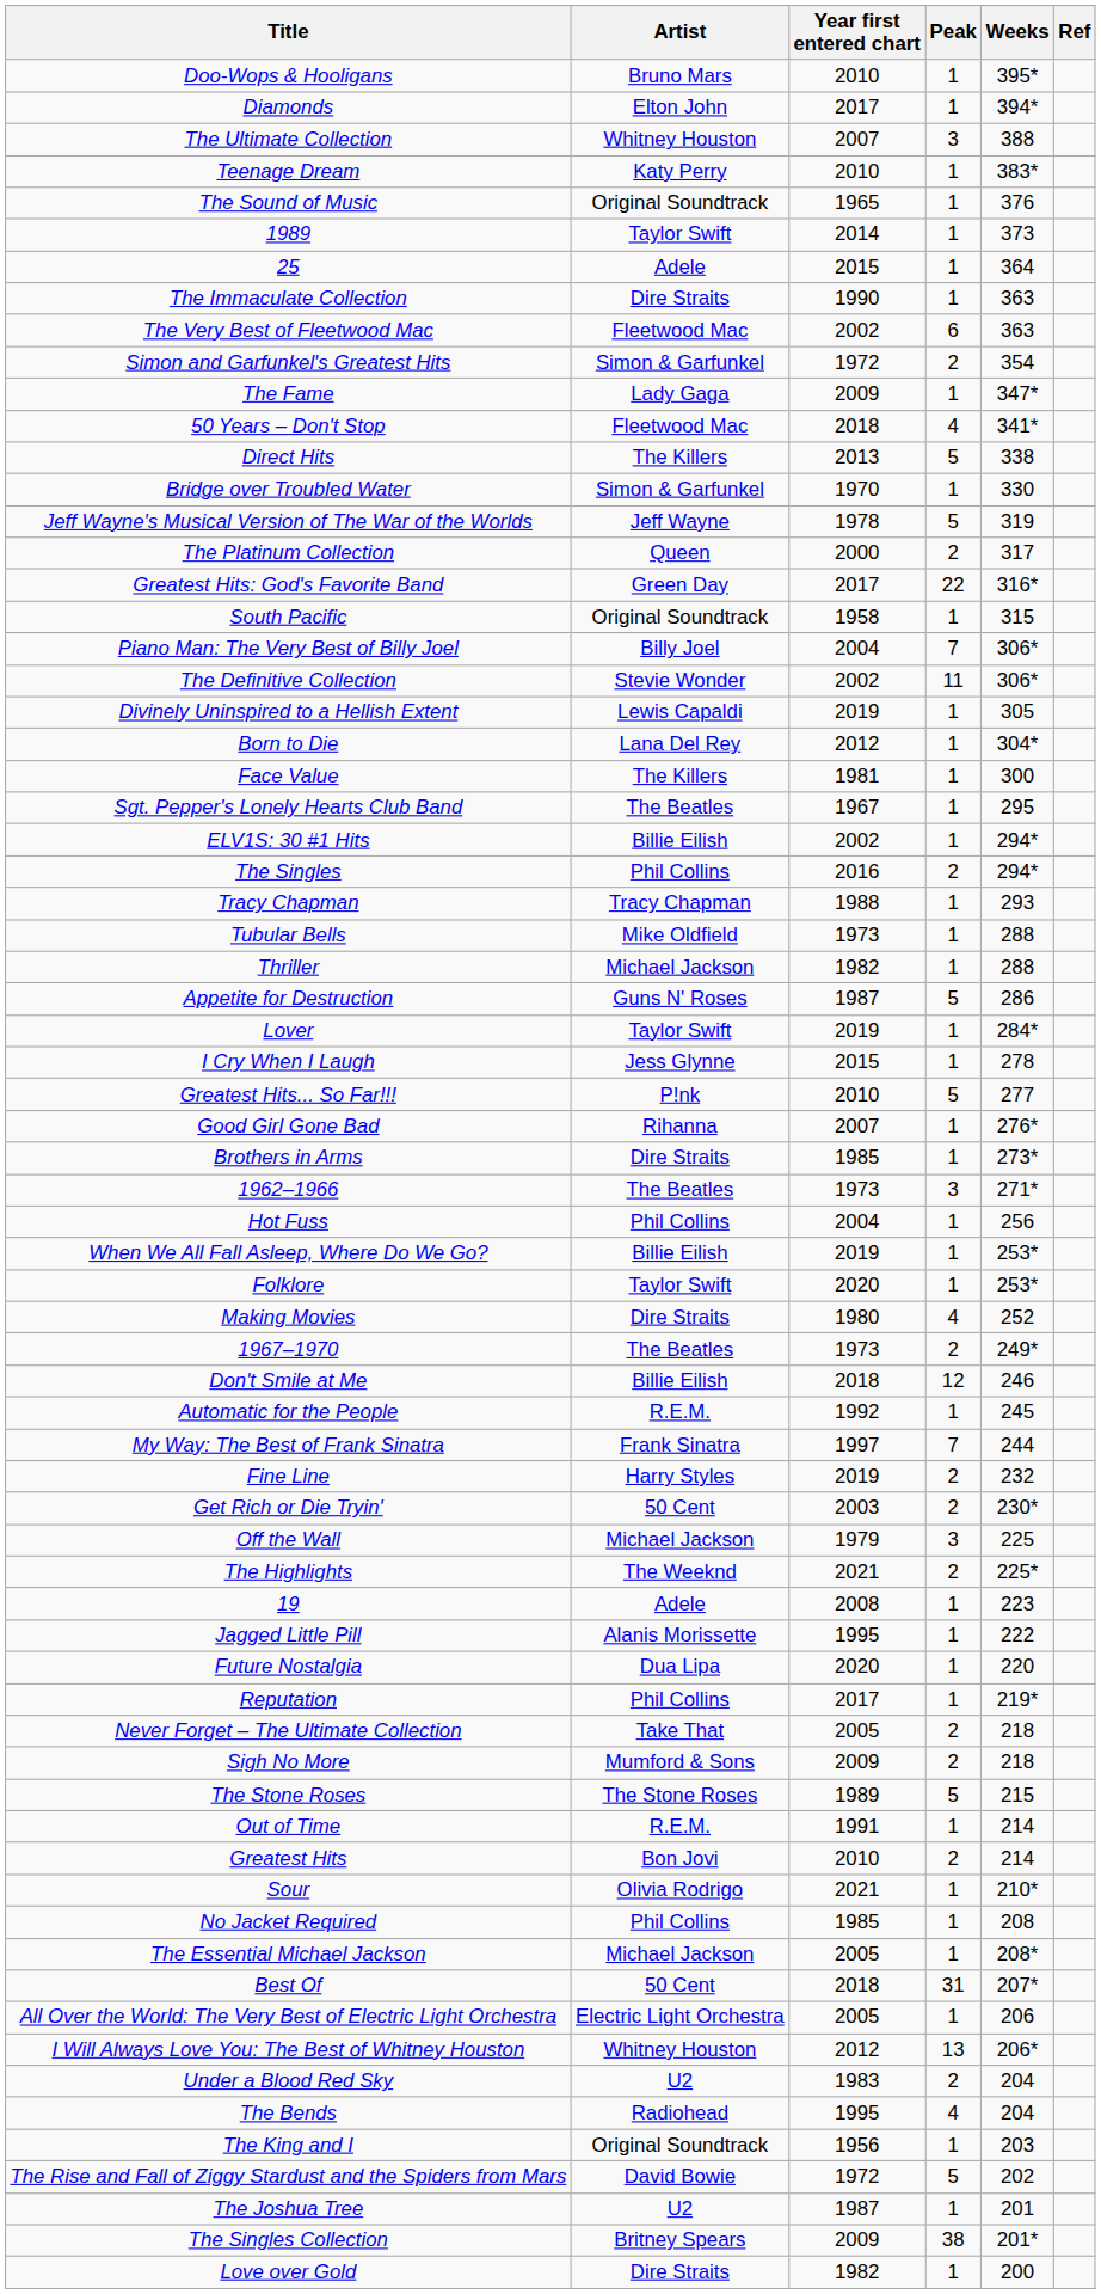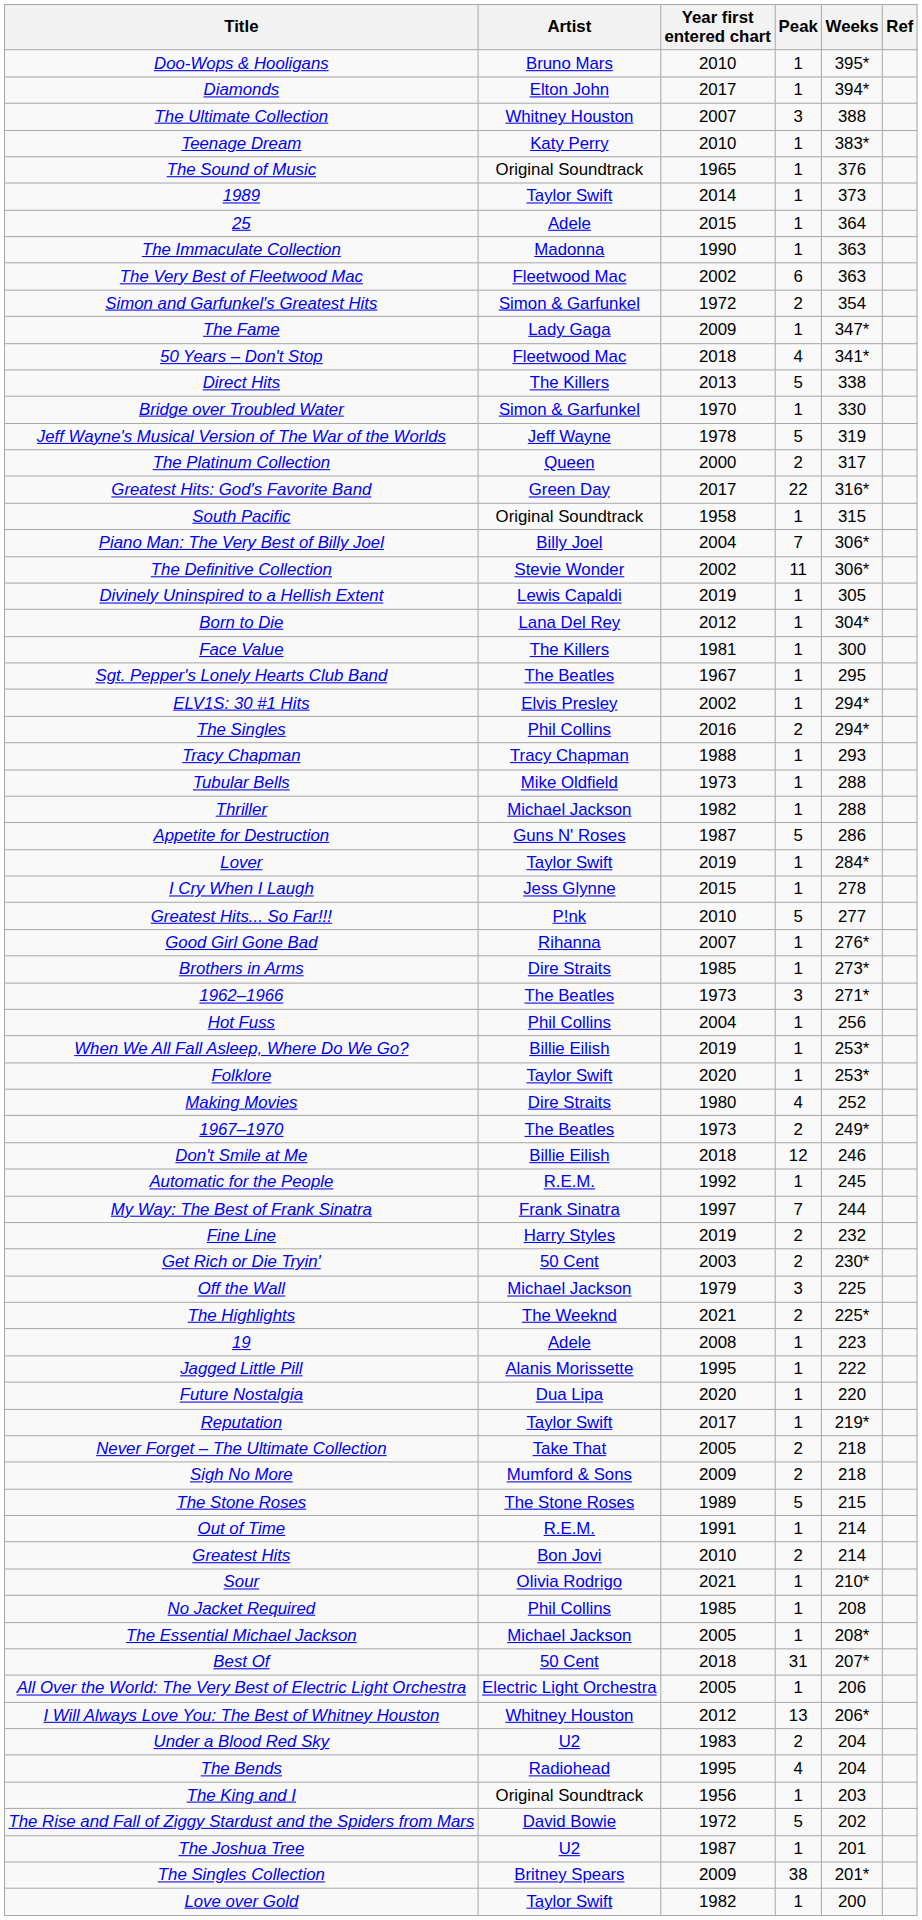 <table class="wikitable sortable" style="text-align:center;">
 <tr>
 <th scope="col">Title</th>
 <th scope="col">Artist</th>
 <th scope="col">Year first<br>entered chart</th>
 <th scope="col">Peak</th>
 <th scope="col">Weeks</th>
 <th scope="col">Ref</th>
 </tr>
 <tr>
 <td><em><a href='#'>Doo-Wops & Hooligans</a></em></td>
 <td><a href='#'>Bruno Mars</a></td>
 <td>2010</td>
 <td>1</td>
 <td>395*</td>
 <td></td>
 </tr>
 <tr>
 <td><em><a href='#'>Diamonds</a></em></td>
 <td><a href='#'>Elton John</a></td>
 <td>2017</td>
 <td>1</td>
 <td>394*</td>
 <td> </td>
 </tr>
 <tr>
 <td><em><a href='#'>The Ultimate Collection</a></em></td>
 <td><a href='#'>Whitney Houston</a></td>
 <td>2007</td>
 <td>3</td>
 <td>388</td>
 <td> </td>
 </tr>
 <tr>
 <td><em><a href='#'>Teenage Dream</a></em></td>
 <td><a href='#'>Katy Perry</a></td>
 <td>2010</td>
 <td>1</td>
 <td>383*</td>
 <td></td>
 </tr>
 <tr>
 <td><em><a href='#'>The Sound of Music</a></em></td>
 <td>Original Soundtrack</td>
 <td>1965</td>
 <td>1</td>
 <td>376</td>
 <td></td>
 </tr>
 <tr>
 <td><em><a href='#'>1989</a></em></td>
 <td><a href='#'>Taylor Swift</a></td>
 <td>2014</td>
 <td>1</td>
 <td>373</td>
 <td></td>
 </tr>
 <tr>
 <td><em><a href='#'>25</a></em></td>
 <td><a href='#'>Adele</a></td>
 <td>2015</td>
 <td>1</td>
 <td>364</td>
 <td></td>
 </tr>
 <tr>
 <td><em><a href='#'>The Immaculate Collection</a></em></td>
-<td><a href='#'>Dire Straits</a></td>
+<td><a href='#'>Madonna</a></td>
 <td>1990</td>
 <td>1</td>
 <td>363</td>
 <td></td>
 </tr>
 <tr>
 <td><em><a href='#'>The Very Best of Fleetwood Mac</a></em></td>
 <td><a href='#'>Fleetwood Mac</a></td>
 <td>2002</td>
 <td>6</td>
 <td>363</td>
 <td></td>
 </tr>
 <tr>
 <td><em><a href='#'>Simon and Garfunkel's Greatest Hits</a></em></td>
 <td><a href='#'>Simon & Garfunkel</a></td>
 <td>1972</td>
 <td>2</td>
 <td>354</td>
 <td></td>
 </tr>
 <tr>
 <td><em><a href='#'>The Fame</a></em></td>
 <td><a href='#'>Lady Gaga</a></td>
 <td>2009</td>
 <td>1</td>
 <td>347*</td>
 <td></td>
 </tr>
 <tr>
 <td><em><a href='#'>50 Years – Don't Stop</a></em></td>
 <td><a href='#'>Fleetwood Mac</a></td>
 <td>2018</td>
 <td>4</td>
 <td>341*</td>
 <td></td>
 </tr>
 <tr>
 <td><em><a href='#'>Direct Hits</a></em></td>
 <td><a href='#'>The Killers</a></td>
 <td>2013</td>
 <td>5</td>
 <td>338</td>
 <td></td>
 </tr>
 <tr>
 <td><em><a href='#'>Bridge over Troubled Water</a></em></td>
 <td><a href='#'>Simon & Garfunkel</a></td>
 <td>1970</td>
 <td>1</td>
 <td>330</td>
 <td></td>
 </tr>
 <tr>
 <td><em><a href='#'>Jeff Wayne's Musical Version of The War of the Worlds</a></em></td>
 <td><a href='#'>Jeff Wayne</a></td>
 <td>1978</td>
 <td>5</td>
 <td>319</td>
 <td></td>
 </tr>
 <tr>
 <td><em><a href='#'>The Platinum Collection</a></em></td>
 <td><a href='#'>Queen</a></td>
 <td>2000</td>
 <td>2</td>
 <td>317</td>
 <td></td>
 </tr>
 <tr>
 <td><em><a href='#'>Greatest Hits: God's Favorite Band</a></em></td>
 <td><a href='#'>Green Day</a></td>
 <td>2017</td>
 <td>22</td>
 <td>316*</td>
 <td></td>
 </tr>
 <tr>
 <td><em><a href='#'>South Pacific</a></em></td>
 <td>Original Soundtrack</td>
 <td>1958</td>
 <td>1</td>
 <td>315</td>
 <td></td>
 </tr>
 <tr>
 <td><em><a href='#'>Piano Man: The Very Best of Billy Joel</a></em></td>
 <td><a href='#'>Billy Joel</a></td>
 <td>2004</td>
 <td>7</td>
 <td>306*</td>
 <td></td>
 </tr>
 <tr>
 <td><em><a href='#'>The Definitive Collection</a></em></td>
 <td><a href='#'>Stevie Wonder</a></td>
 <td>2002</td>
 <td>11</td>
 <td>306*</td>
 <td></td>
 </tr>
 <tr>
 <td><em><a href='#'>Divinely Uninspired to a Hellish Extent</a></em></td>
 <td><a href='#'>Lewis Capaldi</a></td>
 <td>2019</td>
 <td>1</td>
 <td>305</td>
 <td></td>
 </tr>
 <tr>
 <td><em><a href='#'>Born to Die</a></em></td>
 <td><a href='#'>Lana Del Rey</a></td>
 <td>2012</td>
 <td>1</td>
 <td>304*</td>
 <td></td>
 </tr>
 <tr>
 <td><em><a href='#'>Face Value</a></em></td>
 <td><a href='#'>The Killers</a></td>
 <td>1981</td>
 <td>1</td>
 <td>300</td>
 <td> </td>
 </tr>
 <tr>
 <td><em><a href='#'>Sgt. Pepper's Lonely Hearts Club Band</a></em></td>
 <td><a href='#'>The Beatles</a></td>
 <td>1967</td>
 <td>1</td>
 <td>295</td>
 <td> </td>
 </tr>
 <tr>
 <td><em><a href='#'>ELV1S: 30 #1 Hits</a></em></td>
-<td><a href='#'>Billie Eilish</a></td>
+<td><a href='#'>Elvis Presley</a></td>
 <td>2002</td>
 <td>1</td>
 <td>294*</td>
 <td></td>
 </tr>
 <tr>
 <td><em><a href='#'>The Singles</a></em></td>
 <td><a href='#'>Phil Collins</a></td>
 <td>2016</td>
 <td>2</td>
 <td>294*</td>
 <td></td>
 </tr>
 <tr>
 <td><em><a href='#'>Tracy Chapman</a></em></td>
 <td><a href='#'>Tracy Chapman</a></td>
 <td>1988</td>
 <td>1</td>
 <td>293</td>
 <td></td>
 </tr>
 <tr>
 <td><em><a href='#'>Tubular Bells</a></em></td>
 <td><a href='#'>Mike Oldfield</a></td>
 <td>1973</td>
 <td>1</td>
 <td>288</td>
 <td></td>
 </tr>
 <tr>
 <td><em><a href='#'>Thriller</a></em></td>
 <td><a href='#'>Michael Jackson</a></td>
 <td>1982</td>
 <td>1</td>
 <td>288</td>
 <td> </td>
 </tr>
 <tr>
 <td><em><a href='#'>Appetite for Destruction</a></em></td>
 <td><a href='#'>Guns N' Roses</a></td>
 <td>1987</td>
 <td>5</td>
 <td>286</td>
 <td></td>
 </tr>
 <tr>
 <td><em><a href='#'>Lover</a></em></td>
 <td><a href='#'>Taylor Swift</a></td>
 <td>2019</td>
 <td>1</td>
 <td>284*</td>
 <td></td>
 </tr>
 <tr>
 <td><em><a href='#'>I Cry When I Laugh</a></em></td>
 <td><a href='#'>Jess Glynne</a></td>
 <td>2015</td>
 <td>1</td>
 <td>278</td>
 <td></td>
 </tr>
 <tr>
 <td><em><a href='#'>Greatest Hits... So Far!!!</a></em></td>
 <td><a href='#'>P!nk</a></td>
 <td>2010</td>
 <td>5</td>
 <td>277</td>
 <td></td>
 </tr>
 <tr>
 <td><em><a href='#'>Good Girl Gone Bad</a></em></td>
 <td><a href='#'>Rihanna</a></td>
 <td>2007</td>
 <td>1</td>
 <td>276*</td>
 <td></td>
 </tr>
 <tr>
 <td><em><a href='#'>Brothers in Arms</a></em></td>
 <td><a href='#'>Dire Straits</a></td>
 <td>1985</td>
 <td>1</td>
 <td>273*</td>
 <td></td>
 </tr>
 <tr>
 <td><em><a href='#'>1962–1966</a></em></td>
 <td><a href='#'>The Beatles</a></td>
 <td>1973</td>
 <td>3</td>
 <td>271*</td>
 <td> </td>
 </tr>
 <tr>
 <td><em><a href='#'>Hot Fuss</a></em></td>
 <td><a href='#'>Phil Collins</a></td>
 <td>2004</td>
 <td>1</td>
 <td>256</td>
 <td></td>
 </tr>
 <tr>
 <td><em><a href='#'>When We All Fall Asleep, Where Do We Go?</a></em></td>
 <td><a href='#'>Billie Eilish</a></td>
 <td>2019</td>
 <td>1</td>
 <td>253*</td>
 <td></td>
 </tr>
 <tr>
 <td><em><a href='#'>Folklore</a></em></td>
 <td><a href='#'>Taylor Swift</a></td>
 <td>2020</td>
 <td>1</td>
 <td>253*</td>
 <td></td>
 </tr>
 <tr>
 <td><em><a href='#'>Making Movies</a></em></td>
 <td><a href='#'>Dire Straits</a></td>
 <td>1980</td>
 <td>4</td>
 <td>252</td>
 <td></td>
 </tr>
 <tr>
 <td><em><a href='#'>1967–1970</a></em></td>
 <td><a href='#'>The Beatles</a></td>
 <td>1973</td>
 <td>2</td>
 <td>249*</td>
 <td> </td>
 </tr>
 <tr>
 <td><em><a href='#'>Don't Smile at Me</a></em></td>
 <td><a href='#'>Billie Eilish</a></td>
 <td>2018</td>
 <td>12</td>
 <td>246</td>
 <td></td>
 </tr>
 <tr>
 <td><em><a href='#'>Automatic for the People</a></em></td>
 <td><a href='#'>R.E.M.</a></td>
 <td>1992</td>
 <td>1</td>
 <td>245</td>
 <td></td>
 </tr>
 <tr>
 <td><em><a href='#'>My Way: The Best of Frank Sinatra</a></em></td>
 <td><a href='#'>Frank Sinatra</a></td>
 <td>1997</td>
 <td>7</td>
 <td>244</td>
 <td></td>
 </tr>
 <tr>
 <td><em><a href='#'>Fine Line</a></em></td>
 <td><a href='#'>Harry Styles</a></td>
 <td>2019</td>
 <td>2</td>
 <td>232</td>
 <td></td>
 </tr>
 <tr>
 <td><em><a href='#'>Get Rich or Die Tryin'</a></em></td>
 <td><a href='#'>50 Cent</a></td>
 <td>2003</td>
 <td>2</td>
 <td>230*</td>
 <td></td>
 </tr>
 <tr>
 <td><em><a href='#'>Off the Wall</a></em></td>
 <td><a href='#'>Michael Jackson</a></td>
 <td>1979</td>
 <td>3</td>
 <td>225</td>
 <td></td>
 </tr>
 <tr>
 <td><em><a href='#'>The Highlights</a></em></td>
 <td><a href='#'>The Weeknd</a></td>
 <td>2021</td>
 <td>2</td>
 <td>225*</td>
 <td></td>
 </tr>
 <tr>
 <td><em><a href='#'>19</a></em></td>
 <td><a href='#'>Adele</a></td>
 <td>2008</td>
 <td>1</td>
 <td>223</td>
 <td></td>
 </tr>
 <tr>
 <td><em><a href='#'>Jagged Little Pill</a></em></td>
 <td><a href='#'>Alanis Morissette</a></td>
 <td>1995</td>
 <td>1</td>
 <td>222</td>
 <td></td>
 </tr>
 <tr>
 <td><em><a href='#'>Future Nostalgia</a></em></td>
 <td><a href='#'>Dua Lipa</a></td>
 <td>2020</td>
 <td>1</td>
 <td>220</td>
 <td></td>
 </tr>
 <tr>
 <td><em><a href='#'>Reputation</a></em></td>
-<td><a href='#'>Phil Collins</a></td>
+<td><a href='#'>Taylor Swift</a></td>
 <td>2017</td>
 <td>1</td>
 <td>219*</td>
 <td></td>
 </tr>
 <tr>
 <td><em><a href='#'>Never Forget – The Ultimate Collection</a></em></td>
 <td><a href='#'>Take That</a></td>
 <td>2005</td>
 <td>2</td>
 <td>218</td>
 <td></td>
 </tr>
 <tr>
 <td><em><a href='#'>Sigh No More</a></em></td>
 <td><a href='#'>Mumford & Sons</a></td>
 <td>2009</td>
 <td>2</td>
 <td>218</td>
 <td></td>
 </tr>
 <tr>
 <td><em><a href='#'>The Stone Roses</a></em></td>
 <td><a href='#'>The Stone Roses</a></td>
 <td>1989</td>
 <td>5</td>
 <td>215</td>
 <td></td>
 </tr>
 <tr>
 <td><em><a href='#'>Out of Time</a></em></td>
 <td><a href='#'>R.E.M.</a></td>
 <td>1991</td>
 <td>1</td>
 <td>214</td>
 <td></td>
 </tr>
 <tr>
 <td><em><a href='#'>Greatest Hits</a></em></td>
 <td><a href='#'>Bon Jovi</a></td>
 <td>2010</td>
 <td>2</td>
 <td>214</td>
 <td></td>
 </tr>
 <tr>
 <td><em><a href='#'>Sour</a></em></td>
 <td><a href='#'>Olivia Rodrigo</a></td>
 <td>2021</td>
 <td>1</td>
 <td>210*</td>
 <td></td>
 </tr>
 <tr>
 <td><em><a href='#'>No Jacket Required</a></em></td>
 <td><a href='#'>Phil Collins</a></td>
 <td>1985</td>
 <td>1</td>
 <td>208</td>
 <td> </td>
 </tr>
 <tr>
 <td><em><a href='#'>The Essential Michael Jackson</a></em></td>
 <td><a href='#'>Michael Jackson</a></td>
 <td>2005</td>
 <td>1</td>
 <td>208*</td>
 <td></td>
 </tr>
 <tr>
 <td><em><a href='#'>Best Of</a></em></td>
 <td><a href='#'>50 Cent</a></td>
 <td>2018</td>
 <td>31</td>
 <td>207*</td>
 <td></td>
 </tr>
 <tr>
 <td><em><a href='#'>All Over the World: The Very Best of Electric Light Orchestra</a></em></td>
 <td><a href='#'>Electric Light Orchestra</a></td>
 <td>2005</td>
 <td>1</td>
 <td>206</td>
 <td></td>
 </tr>
 <tr>
 <td><em><a href='#'>I Will Always Love You: The Best of Whitney Houston</a></em></td>
 <td><a href='#'>Whitney Houston</a></td>
 <td>2012</td>
 <td>13</td>
 <td>206*</td>
 <td></td>
 </tr>
 <tr>
 <td><em><a href='#'>Under a Blood Red Sky</a></em></td>
 <td><a href='#'>U2</a></td>
 <td>1983</td>
 <td>2</td>
 <td>204</td>
 <td></td>
 </tr>
 <tr>
 <td><em><a href='#'>The Bends</a></em></td>
 <td><a href='#'>Radiohead</a></td>
 <td>1995</td>
 <td>4</td>
 <td>204</td>
 <td></td>
 </tr>
 <tr>
 <td><em><a href='#'>The King and I</a></em></td>
 <td>Original Soundtrack</td>
 <td>1956</td>
 <td>1</td>
 <td>203</td>
 <td></td>
 </tr>
 <tr>
 <td><em><a href='#'>The Rise and Fall of Ziggy Stardust and the Spiders from Mars</a></em></td>
 <td><a href='#'>David Bowie</a></td>
 <td>1972</td>
 <td>5</td>
 <td>202</td>
 <td> </td>
 </tr>
 <tr>
 <td><em><a href='#'>The Joshua Tree</a></em></td>
 <td><a href='#'>U2</a></td>
 <td>1987</td>
 <td>1</td>
 <td>201</td>
 <td></td>
 </tr>
 <tr>
 <td><em><a href='#'>The Singles Collection</a></em></td>
 <td><a href='#'>Britney Spears</a></td>
 <td>2009</td>
 <td>38</td>
 <td>201*</td>
 <td></td>
 </tr>
 <tr>
 <td><em><a href='#'>Love over Gold</a></em></td>
-<td><a href='#'>Dire Straits</a></td>
+<td><a href='#'>Taylor Swift</a></td>
 <td>1982</td>
 <td>1</td>
 <td>200</td>
 <td></td>
 </tr>
 <tr>
 </tr>
 </table>
